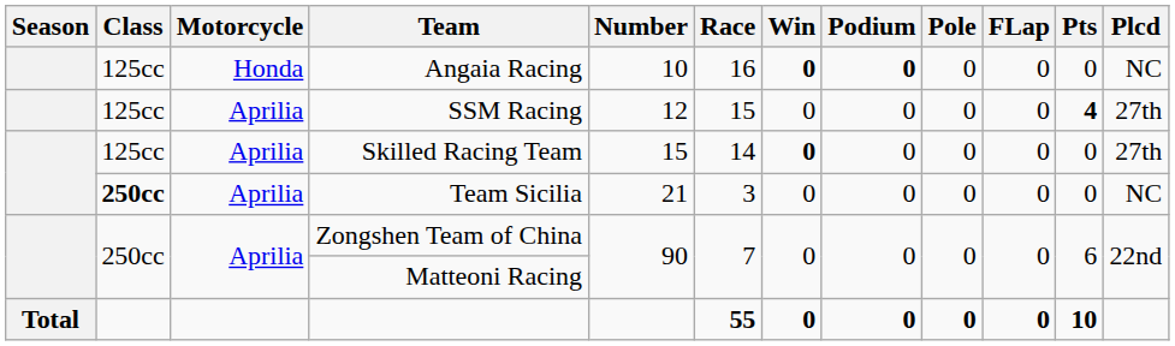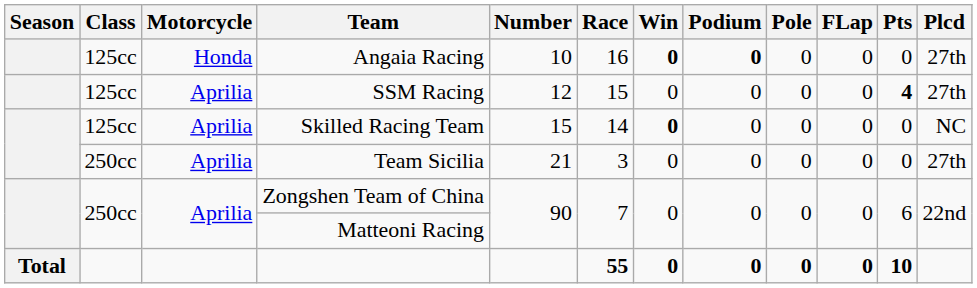 <table class="wikitable" style=text-align:right>
 <tr>
 <th>Season</th>
 <th>Class</th>
 <th>Motorcycle</th>
 <th>Team</th>
 <th>Number</th>
 <th>Race</th>
 <th>Win</th>
 <th>Podium</th>
 <th>Pole</th>
 <th>FLap</th>
 <th>Pts</th>
 <th>Plcd</th>
 </tr>
 <tr>
 <th></th>
 <td>125cc</td>
 <td><a href='#'>Honda</a></td>
 <td>Angaia Racing</td>
 <td>10</td>
 <td>16</td>
 <td><strong>0</strong></td>
 <td><strong>0</strong></td>
 <td>0</td>
 <td>0</td>
 <td>0</td>
-<td>NC</td>
+<td>27th</td>
 </tr>
 <tr>
 <th></th>
 <td>125cc</td>
 <td><a href='#'>Aprilia</a></td>
 <td>SSM Racing</td>
 <td>12</td>
 <td>15</td>
 <td>0</td>
 <td>0</td>
 <td>0</td>
 <td>0</td>
 <td><strong>4</strong></td>
 <td>27th</td>
 </tr>
 <tr>
 <th rowspan=2></th>
 <td>125cc</td>
 <td><a href='#'>Aprilia</a></td>
 <td>Skilled Racing Team</td>
 <td>15</td>
 <td>14</td>
 <td><strong>0</strong></td>
 <td>0</td>
 <td>0</td>
 <td>0</td>
 <td>0</td>
-<td>27th</td>
+<td>NC</td>
 </tr>
 <tr>
-<td><strong>250cc</strong></td>
+<td>250cc</td>
 <td><a href='#'>Aprilia</a></td>
 <td>Team Sicilia</td>
 <td>21</td>
 <td>3</td>
 <td>0</td>
 <td>0</td>
 <td>0</td>
 <td>0</td>
 <td>0</td>
-<td>NC</td>
+<td>27th</td>
 </tr>
 <tr>
 <th rowspan=2></th>
 <td rowspan=2>250cc</td>
 <td rowspan=2><a href='#'>Aprilia</a></td>
 <td>Zongshen Team of China</td>
 <td rowspan=2>90</td>
 <td rowspan=2>7</td>
 <td rowspan=2>0</td>
 <td rowspan=2>0</td>
 <td rowspan=2>0</td>
 <td rowspan=2>0</td>
 <td rowspan=2>6</td>
 <td rowspan=2>22nd</td>
 </tr>
 <tr>
 <td>Matteoni Racing</td>
 </tr>
 <tr>
 <th>Total</th>
 <td></td>
 <td></td>
 <td></td>
 <td></td>
 <td><strong>55</strong></td>
 <td><strong>0</strong></td>
 <td><strong>0</strong></td>
 <td><strong>0</strong></td>
 <td><strong>0</strong></td>
 <td><strong>10</strong></td>
 <td></td>
 </tr>
 </table>
